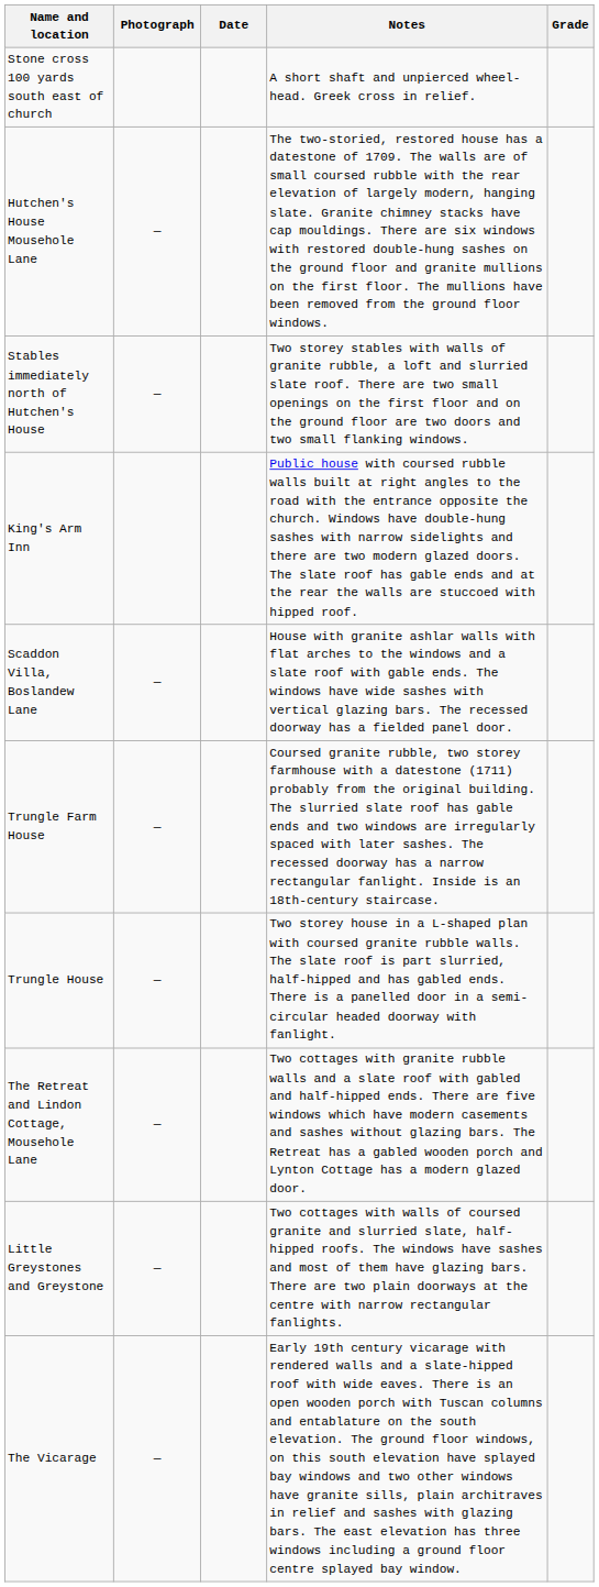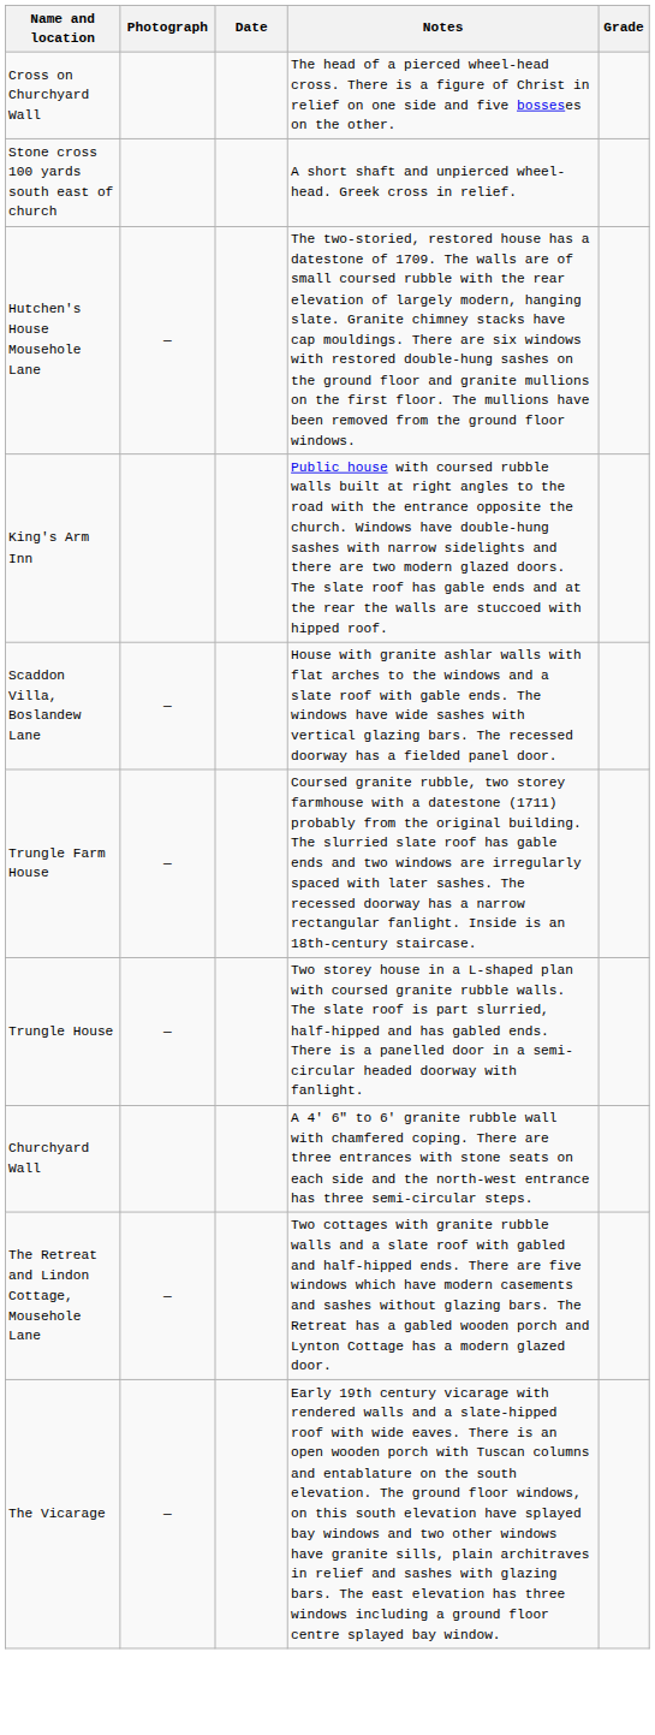 <table class="wikitable sortable plainrowheaders" style="width:100%; border:0; text-align:left; line-height:150%;">
 <tr>
 <th scope="col"  style="width:150px">Name and location</th>
 <th scope="col"  style="width:100px" class="unsortable">Photograph</th>
 <th scope="col"  style="width:120px">Date</th>
 <th scope="col"  style="width:650px" class="unsortable">Notes</th>
 <th scope="col"  style="width:50px">Grade</th>
+</tr>
+<tr>
+<td>Cross on Churchyard Wall<br><small></small></td>
+<td align="center"></td>
+<td align="center"></td>
+<td>The head of a pierced wheel-head cross. There is a figure of Christ in relief on one side and five <a href='#'>bosses</a>es on the other.</td>
+<td align="center" ></td>
 </tr>
 <tr>
 <td>Stone cross 100 yards south east of church<br><small></small></td>
 <td align="center"></td>
 <td align="center"></td>
 <td>A short shaft and unpierced wheel-head. Greek cross in relief.</td>
 <td align="center" ></td>
 </tr>
 <tr>
 <td>Hutchen's House Mousehole Lane <br><small></small></td>
 <td align="center">—</td>
 <td align="center"></td>
 <td>The two-storied, restored house has a datestone of 1709. The walls are of small coursed rubble with the rear elevation of largely modern, hanging slate. Granite chimney stacks have cap mouldings. There are six windows with restored double-hung sashes on the ground floor and granite mullions on the first floor. The mullions have been removed from the ground floor windows.</td>
-<td align="center" ></td>
-</tr>
-<tr>
-<td>Stables immediately north of Hutchen's House<br><small></small></td>
-<td align="center">—</td>
-<td align="center"></td>
-<td>Two storey stables with walls of granite rubble, a loft and slurried slate roof. There are two small openings on the first floor and on the ground floor are two doors and two small flanking windows.</td>
 <td align="center" ></td>
 </tr>
 <tr>
 <td>King's Arm Inn <br><small></small></td>
 <td align="center"></td>
 <td align="center"></td>
 <td><a href='#'>Public house</a> with coursed rubble walls built at right angles to the road with the entrance opposite the church. Windows have double-hung sashes with narrow sidelights and there are two modern glazed doors. The slate roof has gable ends and at the rear the walls are stuccoed with hipped roof.</td>
 <td align="center" ></td>
 </tr>
 <tr>
 <td>Scaddon Villa, Boslandew Lane <br><small></small></td>
 <td align="center">—</td>
 <td align="center"></td>
 <td>House with granite ashlar walls with flat arches to the windows and a slate roof with gable ends. The windows have wide sashes with vertical glazing bars. The recessed doorway has a fielded panel door.</td>
 <td align="center" ></td>
 </tr>
 <tr>
 <td>Trungle Farm House <br><small></small></td>
 <td align="center">—</td>
 <td align="center"></td>
 <td>Coursed granite rubble, two storey farmhouse with a datestone (1711) probably from the original building. The slurried slate roof has gable ends and two windows are irregularly spaced with later sashes. The recessed doorway has a narrow rectangular fanlight. Inside is an 18th-century staircase.</td>
 <td align="center" ></td>
 </tr>
 <tr>
 <td>Trungle House<br><small></small></td>
 <td align="center">—</td>
 <td align="center"></td>
 <td>Two storey house in a L-shaped plan with coursed granite rubble walls. The slate roof is part slurried, half-hipped and has gabled ends. There is a panelled door in a semi-circular headed doorway with fanlight. </td>
 <td align="center" ></td>
 </tr>
 <tr>
+<td>Churchyard Wall <br><small></small></td>
+<td align="center"></td>
+<td align="center"></td>
+<td>A 4′ 6″ to 6′ granite rubble wall with chamfered coping. There are three entrances with stone seats on each side and the north-west entrance has three semi-circular steps. </td>
+<td align="center" ></td>
+</tr>
+<tr>
 <td>The Retreat and Lindon Cottage, Mousehole Lane <br><small></small></td>
 <td align="center">—</td>
 <td align="center"></td>
 <td>Two cottages with granite rubble walls and a slate roof with gabled and half-hipped ends. There are five windows which have modern casements and sashes without glazing bars. The Retreat has a gabled wooden porch and Lynton Cottage has a modern glazed door.</td>
-<td align="center" ></td>
-</tr>
-<tr>
-<td>Little Greystones and  Greystone <br><small></small></td>
-<td align="center">—</td>
-<td align="center"></td>
-<td>Two cottages with walls of coursed granite and slurried slate, half-hipped roofs. The windows have sashes and most of them have glazing bars. There are two plain doorways at the centre with narrow rectangular fanlights.</td>
 <td align="center" ></td>
 </tr>
 <tr>
 <td>The Vicarage <br><small></small></td>
 <td align="center">—</td>
 <td align="center"></td>
 <td>Early 19th century vicarage with rendered walls and a slate-hipped roof with wide eaves. There is an open wooden porch with Tuscan columns and entablature on the south elevation. The ground floor windows, on this south elevation have splayed bay windows and two other windows have granite sills, plain architraves in relief and sashes with glazing bars. The east elevation has three windows including a ground floor centre splayed bay window.</td>
 <td align="center" ></td>
 </tr>
 <tr>
 </tr>
 </table>
